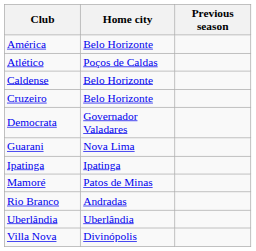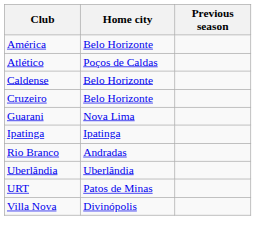 <table class="wikitable sortable">
 <tr>
 <th width=100>Club</th>
 <th width=125>Home city</th>
 <th width=100>Previous season</th>
 </tr>
 <tr>
 <td><a href='#'>América</a></td>
 <td><a href='#'>Belo Horizonte</a></td>
 <td></td>
 </tr>
 <tr>
 <td><a href='#'>Atlético</a></td>
 <td><a href='#'>Poços de Caldas</a></td>
 <td></td>
 </tr>
 <tr>
 <td><a href='#'>Caldense</a></td>
 <td><a href='#'>Belo Horizonte</a></td>
 <td></td>
 </tr>
 <tr>
 <td><a href='#'>Cruzeiro</a></td>
 <td><a href='#'>Belo Horizonte</a></td>
 <td></td>
 </tr>
 <tr>
-<td><a href='#'>Democrata</a></td>
-<td><a href='#'>Governador Valadares</a></td>
-<td></td>
-</tr>
-<tr>
 <td><a href='#'>Guarani</a></td>
 <td><a href='#'>Nova Lima</a></td>
 <td></td>
 </tr>
 <tr>
 <td><a href='#'>Ipatinga</a></td>
 <td><a href='#'>Ipatinga</a></td>
-<td></td>
-</tr>
-<tr>
-<td><a href='#'>Mamoré</a></td>
-<td><a href='#'>Patos de Minas</a></td>
 <td></td>
 </tr>
 <tr>
 <td><a href='#'>Rio Branco</a></td>
 <td><a href='#'>Andradas</a></td>
 <td></td>
 </tr>
 <tr>
 <td><a href='#'>Uberlândia</a></td>
 <td><a href='#'>Uberlândia</a></td>
 <td></td>
 </tr>
 <tr>
+<td><a href='#'>URT</a></td>
+<td><a href='#'>Patos de Minas</a></td>
+<td></td>
+</tr>
+<tr>
 <td><a href='#'>Villa Nova</a></td>
 <td><a href='#'>Divinópolis</a></td>
 <td></td>
 </tr>
 </table>
